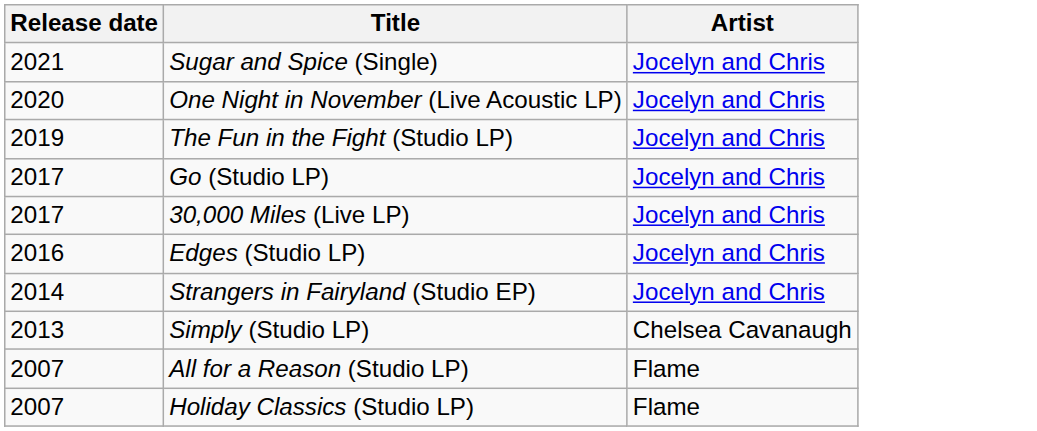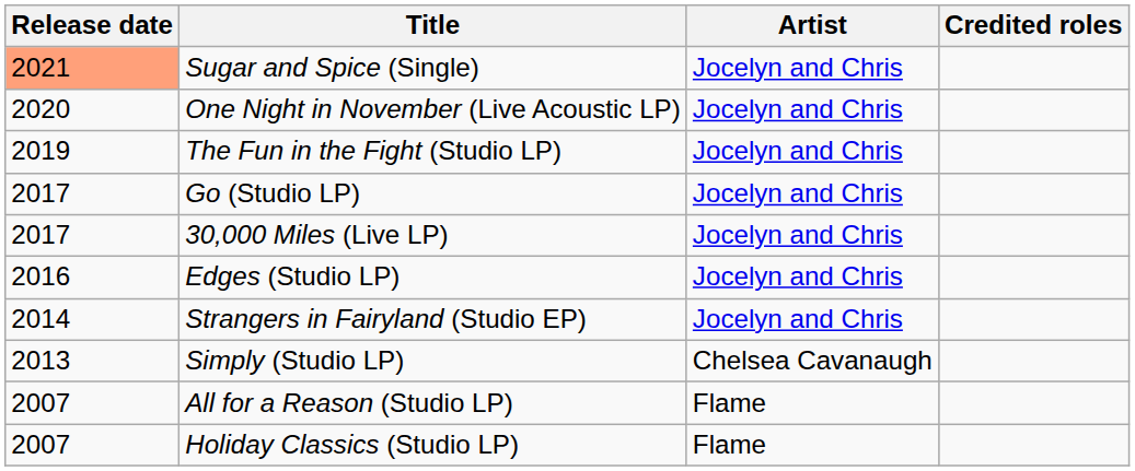 <table class="wikitable">
 <tr>
 <th>Release date</th>
 <th>Title</th>
 <th>Artist</th>
+<th>Credited roles</th>
 </tr>
 <tr>
-<td>2021</td>
+<td style="background: lightsalmon;">2021</td>
 <td><em>Sugar and Spice</em> (Single)</td>
 <td><a href='#'>Jocelyn and Chris</a></td>
+<td></td>
 </tr>
 <tr>
 <td>2020</td>
 <td><em>One Night in November</em> (Live Acoustic LP)</td>
 <td><a href='#'>Jocelyn and Chris</a></td>
+<td></td>
 </tr>
 <tr>
 <td>2019</td>
 <td><em>The Fun in the Fight</em> (Studio LP)</td>
 <td><a href='#'>Jocelyn and Chris</a></td>
+<td></td>
 </tr>
 <tr>
 <td>2017</td>
 <td><em>Go</em> (Studio LP)</td>
 <td style="white-space: nowrap;"><a href='#'>Jocelyn and Chris</a></td>
+<td></td>
 </tr>
 <tr>
 <td>2017</td>
 <td><em>30,000 Miles</em> (Live LP)</td>
 <td><a href='#'>Jocelyn and Chris</a></td>
+<td></td>
 </tr>
 <tr>
 <td>2016</td>
 <td><em>Edges</em> (Studio LP)</td>
 <td><a href='#'>Jocelyn and Chris</a></td>
+<td></td>
 </tr>
 <tr>
 <td>2014</td>
 <td><em>Strangers in Fairyland</em> (Studio EP)</td>
 <td><a href='#'>Jocelyn and Chris</a></td>
+<td></td>
 </tr>
 <tr>
 <td>2013</td>
 <td><em>Simply</em> (Studio LP)</td>
 <td>Chelsea Cavanaugh</td>
+<td></td>
 </tr>
 <tr>
 <td>2007</td>
 <td><em>All for a Reason</em> (Studio LP)</td>
 <td>Flame</td>
+<td></td>
 </tr>
 <tr>
 <td>2007</td>
 <td><em>Holiday Classics</em> (Studio LP)</td>
 <td>Flame</td>
+<td></td>
 </tr>
 </table>
